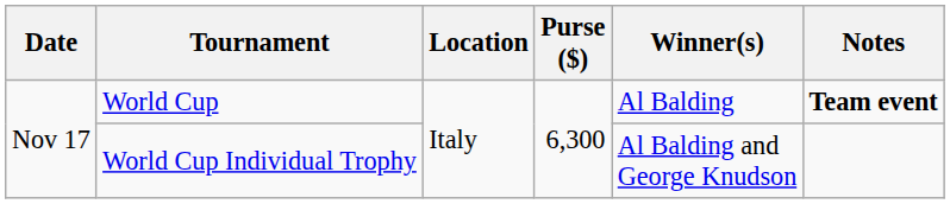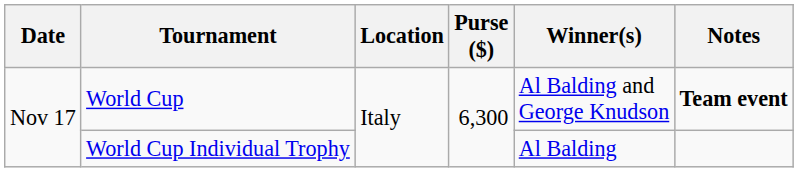 <table class="wikitable" style="font-size:95%">
 <tr>
 <th>Date</th>
 <th>Tournament</th>
 <th>Location</th>
 <th>Purse<br>($)</th>
 <th>Winner(s)</th>
 <th>Notes</th>
 </tr>
 <tr>
 <td rowspan=2>Nov 17</td>
 <td><a href='#'>World Cup</a></td>
 <td rowspan=2>Italy</td>
 <td rowspan=2 align=right>6,300</td>
-<td> <a href='#'>Al Balding</a></td>
+<td> <a href='#'>Al Balding</a> and<br> <a href='#'>George Knudson</a></td>
 <td><strong>Team event</strong></td>
 </tr>
 <tr>
 <td><a href='#'>World Cup Individual Trophy</a></td>
-<td> <a href='#'>Al Balding</a> and<br> <a href='#'>George Knudson</a></td>
+<td> <a href='#'>Al Balding</a></td>
 <td></td>
 </tr>
 </table>
